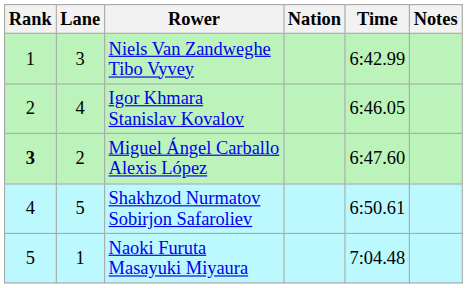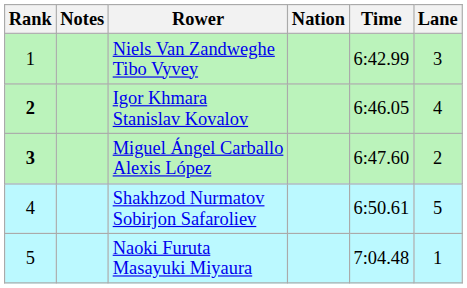 <table class="wikitable sortable" style="text-align:center">
 <tr>
 <th>Rank</th>
-<th>Lane</th>
+<th>Notes</th>
 <th>Rower</th>
 <th>Nation</th>
 <th>Time</th>
-<th>Notes</th>
+<th>Lane</th>
 </tr>
 <tr bgcolor=bbf3bb>
 <td>1</td>
-<td>3</td>
+<td></td>
 <td align=left><a href='#'>Niels Van Zandweghe</a><br><a href='#'>Tibo Vyvey</a></td>
 <td align=left></td>
 <td>6:42.99</td>
-<td></td>
+<td>3</td>
 </tr>
 <tr bgcolor=bbf3bb>
-<td>2</td>
-<td>4</td>
+<td><strong>2</strong></td>
+<td></td>
 <td align=left><a href='#'>Igor Khmara</a><br><a href='#'>Stanislav Kovalov</a></td>
 <td align=left></td>
 <td>6:46.05</td>
-<td></td>
+<td>4</td>
 </tr>
 <tr bgcolor=bbf3bb>
 <td><strong>3</strong></td>
-<td>2</td>
+<td></td>
 <td align=left><a href='#'>Miguel Ángel Carballo</a><br><a href='#'>Alexis López</a></td>
 <td align=left></td>
 <td>6:47.60</td>
-<td></td>
+<td>2</td>
 </tr>
 <tr bgcolor=bbf9ff>
 <td>4</td>
-<td>5</td>
+<td></td>
 <td align=left><a href='#'>Shakhzod Nurmatov</a><br><a href='#'>Sobirjon Safaroliev</a></td>
 <td align=left></td>
 <td>6:50.61</td>
-<td></td>
+<td>5</td>
 </tr>
 <tr bgcolor=bbf9ff>
 <td>5</td>
-<td>1</td>
+<td></td>
 <td align=left><a href='#'>Naoki Furuta</a><br><a href='#'>Masayuki Miyaura</a></td>
 <td align=left></td>
 <td>7:04.48</td>
-<td></td>
+<td>1</td>
 </tr>
 </table>
